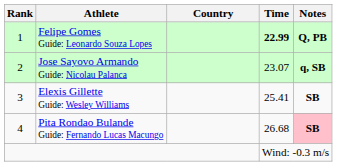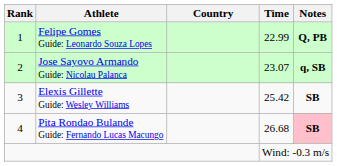 <table class="wikitable sortable" style="text-align:center">
 <tr>
 <th>Rank</th>
 <th style="width:180px">Athlete</th>
 <th style="width:125px">Country</th>
 <th>Time</th>
 <th>Notes</th>
 </tr>
 <tr style="background:#cfc;">
 <td>1</td>
 <td style="text-align:left;"><a href='#'>Felipe Gomes</a><br><small>Guide: <a href='#'>Leonardo Souza Lopes</a></small></td>
 <td style="text-align:left;"></td>
-<td><strong>22.99</strong></td>
+<td>22.99</td>
 <td><strong>Q, PB</strong></td>
 </tr>
 <tr style="background:#cfc;">
 <td>2</td>
 <td style="text-align:left;"><a href='#'>Jose Sayovo Armando</a><br><small>Guide: <a href='#'>Nicolau Palanca</a></small></td>
 <td style="text-align:left;"></td>
 <td>23.07</td>
 <td><strong>q, SB</strong></td>
 </tr>
 <tr>
 <td>3</td>
 <td style="text-align:left;"><a href='#'>Elexis Gillette</a><br><small>Guide: <a href='#'>Wesley Williams</a></small></td>
 <td style="text-align:left;"></td>
-<td>25.41</td>
+<td>25.42</td>
 <td><strong>SB</strong></td>
 </tr>
 <tr>
 <td>4</td>
 <td style="text-align:left;"><a href='#'>Pita Rondao Bulande</a><br><small>Guide: <a href='#'>Fernando Lucas Macungo</a></small></td>
 <td style="text-align:left;"></td>
 <td>26.68</td>
 <td style="background: pink;"><strong>SB</strong></td>
 </tr>
 <tr class="sortbottom">
 <td colspan="3"></td>
 <td colspan="2">Wind: -0.3 m/s</td>
 </tr>
 </table>
